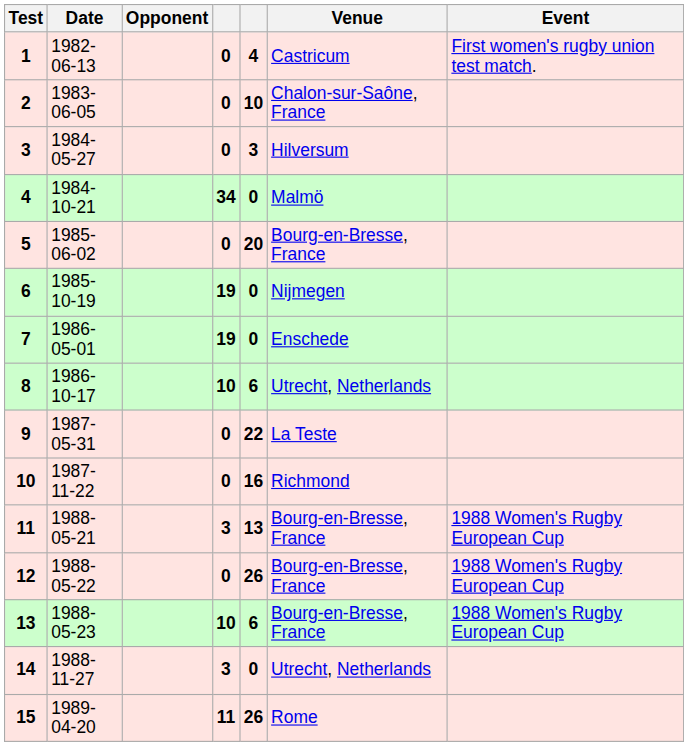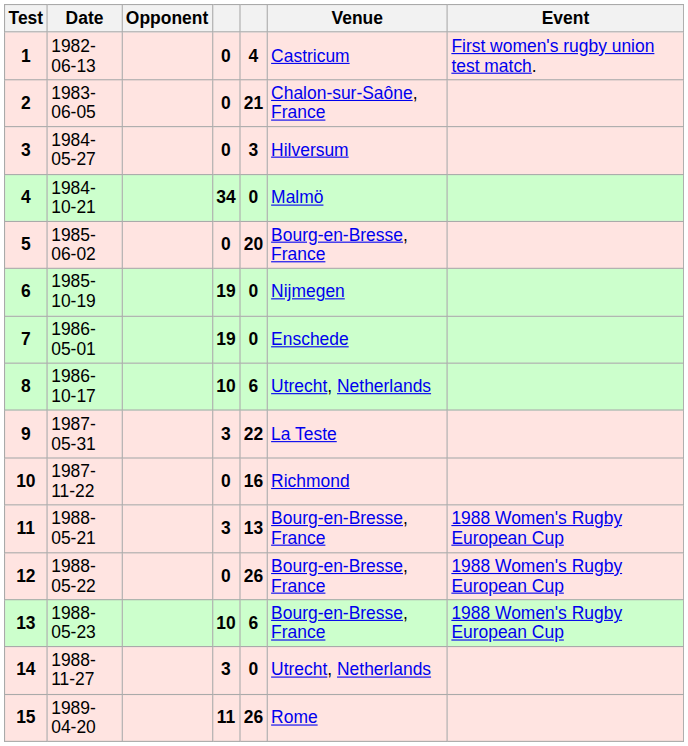 <table class="wikitable sortable" style="width:100%">
 <tr>
 <th style="width:5%">Test</th>
 <th style="width:11%">Date</th>
 <th>Opponent</th>
 <th></th>
 <th></th>
 <th>Venue</th>
 <th>Event</th>
 </tr>
 <tr bgcolor="FFE4E1">
 <td align="center"><strong>1</strong></td>
 <td>1982-06-13</td>
 <td></td>
 <td align="center"><strong>0</strong></td>
 <td align="center"><strong>4</strong></td>
 <td><a href='#'>Castricum</a></td>
 <td><a href='#'>First women's rugby union test match</a>.</td>
 </tr>
 <tr bgcolor="FFE4E1">
 <td align="center"><strong>2</strong></td>
 <td>1983-06-05</td>
 <td></td>
 <td align="center"><strong>0</strong></td>
-<td align="center"><strong>10</strong></td>
+<td align="center"><strong>21</strong></td>
 <td><a href='#'>Chalon-sur-Saône</a>, <a href='#'>France</a></td>
 <td></td>
 </tr>
 <tr bgcolor="FFE4E1">
 <td align="center"><strong>3</strong></td>
 <td>1984-05-27</td>
 <td></td>
 <td align="center"><strong>0</strong></td>
 <td align="center"><strong>3</strong></td>
 <td><a href='#'>Hilversum</a></td>
 <td></td>
 </tr>
 <tr bgcolor="#ccffcc">
 <td align="center"><strong>4</strong></td>
 <td>1984-10-21</td>
 <td></td>
 <td align="center"><strong>34</strong></td>
 <td align="center"><strong>0</strong></td>
 <td><a href='#'>Malmö</a></td>
 <td></td>
 </tr>
 <tr bgcolor="FFE4E1">
 <td align="center"><strong>5</strong></td>
 <td>1985-06-02</td>
 <td></td>
 <td align="center"><strong>0</strong></td>
 <td align="center"><strong>20</strong></td>
 <td><a href='#'>Bourg-en-Bresse</a>, <a href='#'>France</a></td>
 <td></td>
 </tr>
 <tr bgcolor="#ccffcc">
 <td align="center"><strong>6</strong></td>
 <td>1985-10-19</td>
 <td></td>
 <td align="center"><strong>19</strong></td>
 <td align="center"><strong>0</strong></td>
 <td><a href='#'>Nijmegen</a></td>
 <td></td>
 </tr>
 <tr bgcolor="#ccffcc">
 <td align="center"><strong>7</strong></td>
 <td>1986-05-01</td>
 <td></td>
 <td align="center"><strong>19</strong></td>
 <td align="center"><strong>0</strong></td>
 <td><a href='#'>Enschede</a></td>
 <td></td>
 </tr>
 <tr bgcolor="#ccffcc">
 <td align="center"><strong>8</strong></td>
 <td>1986-10-17</td>
 <td></td>
 <td align="center"><strong>10</strong></td>
 <td align="center"><strong>6</strong></td>
 <td><a href='#'>Utrecht</a>, <a href='#'>Netherlands</a></td>
 <td></td>
 </tr>
 <tr bgcolor="FFE4E1">
 <td align="center"><strong>9</strong></td>
 <td>1987-05-31</td>
 <td></td>
-<td align="center"><strong>0</strong></td>
+<td align="center"><strong>3</strong></td>
 <td align="center"><strong>22</strong></td>
 <td><a href='#'>La Teste</a></td>
 <td></td>
 </tr>
 <tr bgcolor="FFE4E1">
 <td align="center"><strong>10</strong></td>
 <td>1987-11-22</td>
 <td></td>
 <td align="center"><strong>0</strong></td>
 <td align="center"><strong>16</strong></td>
 <td><a href='#'>Richmond</a></td>
 <td></td>
 </tr>
 <tr bgcolor="FFE4E1">
 <td align="center"><strong>11</strong></td>
 <td>1988-05-21</td>
 <td></td>
 <td align="center"><strong>3</strong></td>
 <td align="center"><strong>13</strong></td>
 <td><a href='#'>Bourg-en-Bresse</a>, <a href='#'>France</a></td>
 <td><a href='#'>1988 Women's Rugby European Cup</a></td>
 </tr>
 <tr bgcolor="FFE4E1">
 <td align="center"><strong>12</strong></td>
 <td>1988-05-22</td>
 <td></td>
 <td align="center"><strong>0</strong></td>
 <td align="center"><strong>26</strong></td>
 <td><a href='#'>Bourg-en-Bresse</a>, <a href='#'>France</a></td>
 <td><a href='#'>1988 Women's Rugby European Cup</a></td>
 </tr>
 <tr bgcolor="#ccffcc">
 <td align="center"><strong>13</strong></td>
 <td>1988-05-23</td>
 <td></td>
 <td align="center"><strong>10</strong></td>
 <td align="center"><strong>6</strong></td>
 <td><a href='#'>Bourg-en-Bresse</a>, <a href='#'>France</a></td>
 <td><a href='#'>1988 Women's Rugby European Cup</a></td>
 </tr>
 <tr bgcolor="FFE4E1">
 <td align="center"><strong>14</strong></td>
 <td>1988-11-27</td>
 <td></td>
 <td align="center"><strong>3</strong></td>
 <td align="center"><strong>0</strong></td>
 <td><a href='#'>Utrecht</a>, <a href='#'>Netherlands</a></td>
 <td></td>
 </tr>
 <tr bgcolor="FFE4E1">
 <td align="center"><strong>15</strong></td>
 <td>1989-04-20</td>
 <td></td>
 <td align="center"><strong>11</strong></td>
 <td align="center"><strong>26</strong></td>
 <td><a href='#'>Rome</a></td>
 <td></td>
 </tr>
 </table>
